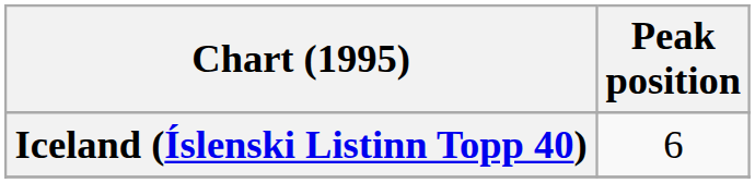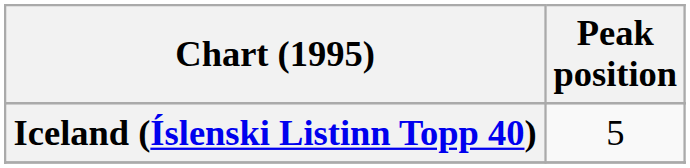 <table class="wikitable sortable plainrowheaders" style="text-align:center">
 <tr>
 <th>Chart (1995)</th>
 <th>Peak<br>position</th>
 </tr>
 <tr>
 </tr>
 <tr>
 <th scope="row">Iceland (<a href='#'>Íslenski Listinn Topp 40</a>)</th>
-<td>6</td>
+<td>5</td>
 </tr>
 <tr>
 </tr>
 <tr>
 </tr>
 <tr>
 </tr>
 <tr>
 </tr>
 </table>
